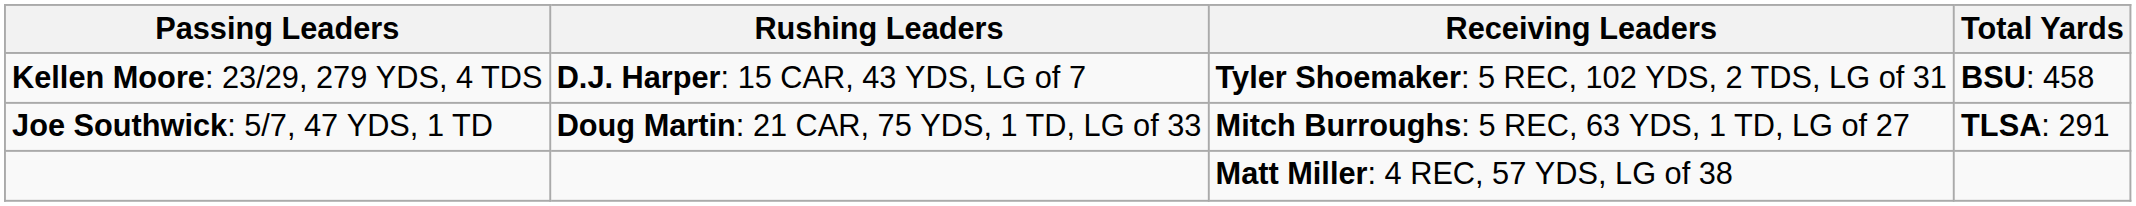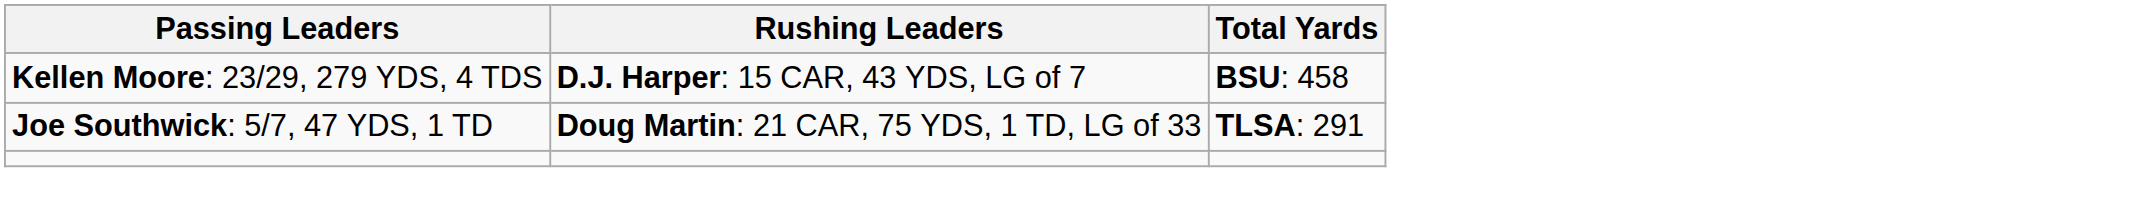 <table class="wikitable">
 <tr>
 <th>Passing Leaders</th>
 <th>Rushing Leaders</th>
-<th>Receiving Leaders</th>
 <th>Total Yards</th>
 </tr>
 <tr>
 <td><strong>Kellen Moore</strong>: 23/29, 279 YDS, 4 TDS</td>
 <td><strong>D.J. Harper</strong>: 15 CAR, 43 YDS, LG of 7</td>
-<td><strong>Tyler Shoemaker</strong>: 5 REC, 102 YDS, 2 TDS, LG of 31</td>
 <td><strong>BSU</strong>: 458</td>
 </tr>
 <tr>
 <td><strong>Joe Southwick</strong>: 5/7, 47 YDS, 1 TD</td>
 <td><strong>Doug Martin</strong>: 21 CAR, 75 YDS, 1 TD, LG of 33</td>
-<td><strong>Mitch Burroughs</strong>: 5 REC, 63 YDS, 1 TD, LG of 27</td>
 <td><strong>TLSA</strong>: 291</td>
 </tr>
 <tr>
 <td></td>
 <td></td>
-<td><strong>Matt Miller</strong>: 4 REC, 57 YDS, LG of 38</td>
 <td></td>
 </tr>
 </table>
